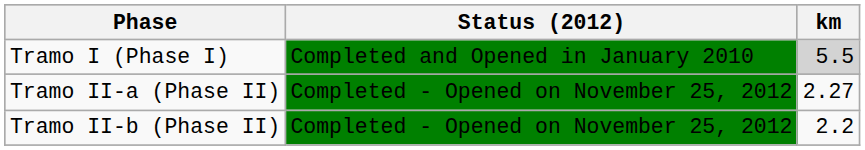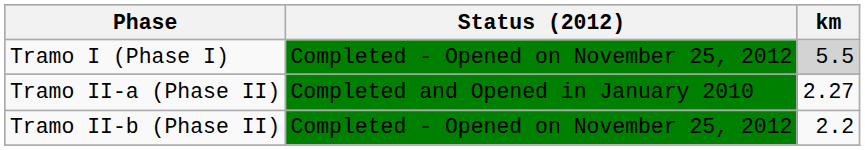 <table class="wikitable">
 <tr>
 <th>Phase</th>
 <th>Status (2012)</th>
 <th>km</th>
 </tr>
 <tr>
 <td>Tramo I (Phase I)</td>
-<td style="background:green;">Completed and Opened in January 2010</td>
+<td style="background:green;">Completed - Opened on November 25, 2012</td>
 <td align="right" style="background: lightgrey;">5.5</td>
 </tr>
 <tr>
 <td>Tramo II-a (Phase II)</td>
-<td style="background:green;">Completed - Opened on November 25, 2012</td>
+<td style="background:green;">Completed and Opened in January 2010</td>
 <td align="right">2.27</td>
 </tr>
 <tr>
 <td>Tramo II-b (Phase II)</td>
 <td style="background:green;">Completed - Opened on November 25, 2012</td>
 <td align="right">2.2</td>
 </tr>
 </table>
